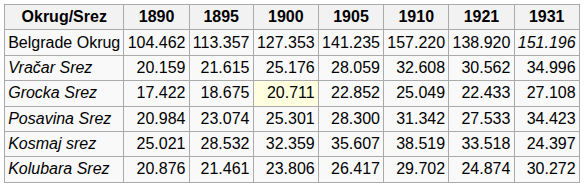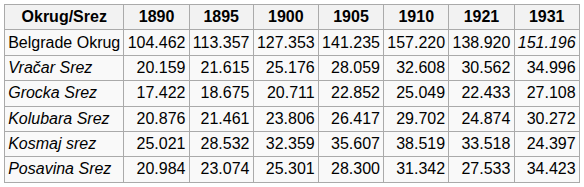 <table class="wikitable sortable">
 <tr>
 <th>Okrug/Srez</th>
 <th>1890</th>
 <th>1895</th>
 <th>1900</th>
 <th>1905</th>
 <th>1910</th>
 <th>1921</th>
 <th>1931</th>
 </tr>
 <tr>
 <td>Belgrade Okrug</td>
 <td align="right">104.462</td>
 <td align="right">113.357</td>
 <td align="right">127.353</td>
 <td align="right">141.235</td>
 <td align="right">157.220</td>
 <td align="right">138.920</td>
 <td align="right"><em>151.196</em></td>
 </tr>
 <tr>
 <td><em>Vračar Srez</em></td>
 <td align="right">20.159</td>
 <td align="right">21.615</td>
 <td align="right">25.176</td>
 <td align="right">28.059</td>
 <td align="right">32.608</td>
 <td align="right">30.562</td>
 <td align="right">34.996</td>
 </tr>
 <tr>
 <td><em>Grocka Srez</em></td>
 <td align="right">17.422</td>
 <td align="right">18.675</td>
-<td align="right" style="background: lightyellow;">20.711</td>
+<td align="right">20.711</td>
 <td align="right">22.852</td>
 <td align="right">25.049</td>
 <td align="right">22.433</td>
 <td align="right">27.108</td>
+</tr>
+<tr>
+<td><em>Kolubara Srez</em></td>
+<td align="right">20.876</td>
+<td align="right">21.461</td>
+<td align="right">23.806</td>
+<td align="right">26.417</td>
+<td align="right">29.702</td>
+<td align="right">24.874</td>
+<td align="right">30.272</td>
+</tr>
+<tr>
+<td><em>Kosmaj srez</em></td>
+<td align="right">25.021</td>
+<td align="right">28.532</td>
+<td align="right">32.359</td>
+<td align="right">35.607</td>
+<td align="right">38.519</td>
+<td align="right">33.518</td>
+<td align="right">24.397</td>
 </tr>
 <tr>
 <td><em>Posavina Srez</em></td>
 <td align="right">20.984</td>
 <td align="right">23.074</td>
 <td align="right">25.301</td>
 <td align="right">28.300</td>
 <td align="right">31.342</td>
 <td align="right">27.533</td>
 <td align="right">34.423</td>
 </tr>
 <tr>
-<td><em>Kosmaj srez</em></td>
-<td align="right">25.021</td>
-<td align="right">28.532</td>
-<td align="right">32.359</td>
-<td align="right">35.607</td>
-<td align="right">38.519</td>
-<td align="right">33.518</td>
-<td align="right">24.397</td>
-</tr>
-<tr>
-<td><em>Kolubara Srez</em></td>
-<td align="right">20.876</td>
-<td align="right">21.461</td>
-<td align="right">23.806</td>
-<td align="right">26.417</td>
-<td align="right">29.702</td>
-<td align="right">24.874</td>
-<td align="right">30.272</td>
-</tr>
-<tr>
 </tr>
 </table>
